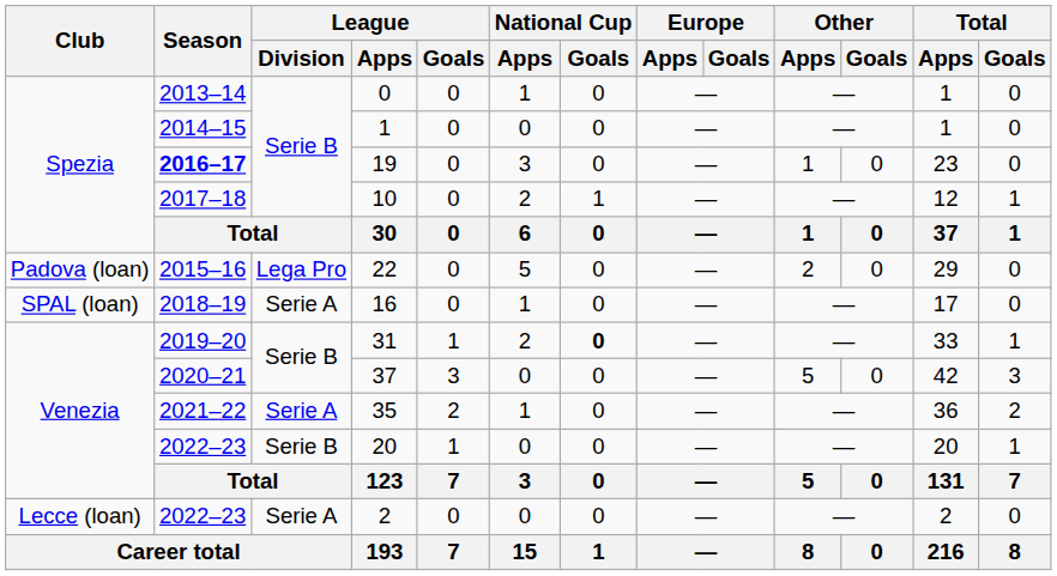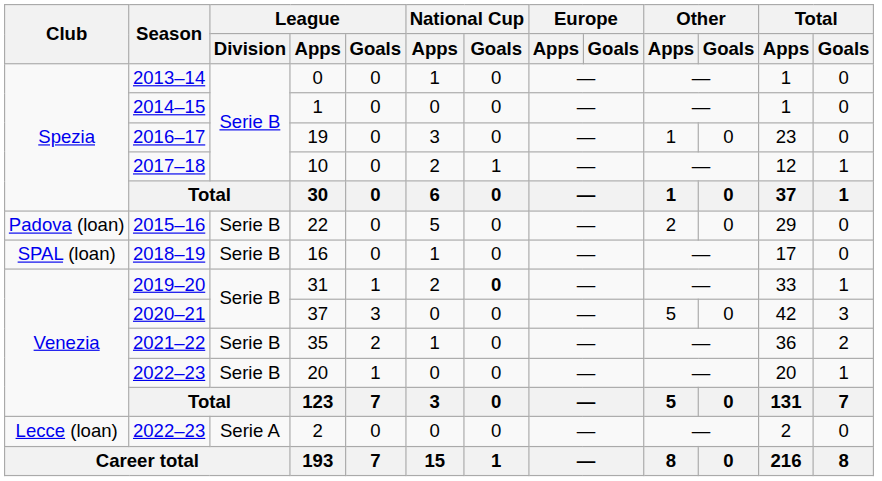 <table class="wikitable" style="text-align:center">
 <tr>
 <th rowspan="2">Club</th>
 <th rowspan="2">Season</th>
 <th colspan="3">League</th>
 <th colspan="2">National Cup</th>
 <th colspan="2">Europe</th>
 <th colspan="2">Other</th>
 <th colspan="2">Total</th>
 </tr>
 <tr>
 <th>Division</th>
 <th>Apps</th>
 <th>Goals</th>
 <th>Apps</th>
 <th>Goals</th>
 <th>Apps</th>
 <th>Goals</th>
 <th>Apps</th>
 <th>Goals</th>
 <th>Apps</th>
 <th>Goals</th>
 </tr>
 <tr>
 <td rowspan="5"><a href='#'>Spezia</a></td>
 <td><a href='#'>2013–14</a></td>
 <td rowspan="4"><a href='#'>Serie B</a></td>
 <td>0</td>
 <td>0</td>
 <td>1</td>
 <td>0</td>
 <td colspan="2">—</td>
 <td colspan="2">—</td>
 <td>1</td>
 <td>0</td>
 </tr>
 <tr>
 <td><a href='#'>2014–15</a></td>
 <td>1</td>
 <td>0</td>
 <td>0</td>
 <td>0</td>
 <td colspan="2">—</td>
 <td colspan="2">—</td>
 <td>1</td>
 <td>0</td>
 </tr>
 <tr>
-<td><strong><a href='#'>2016–17</a></strong></td>
+<td><a href='#'>2016–17</a></td>
 <td>19</td>
 <td>0</td>
 <td>3</td>
 <td>0</td>
 <td colspan="2">—</td>
 <td>1</td>
 <td>0</td>
 <td>23</td>
 <td>0</td>
 </tr>
 <tr>
 <td><a href='#'>2017–18</a></td>
 <td>10</td>
 <td>0</td>
 <td>2</td>
 <td>1</td>
 <td colspan="2">—</td>
 <td colspan="2">—</td>
 <td>12</td>
 <td>1</td>
 </tr>
 <tr>
 <th colspan="2">Total</th>
 <th>30</th>
 <th>0</th>
 <th>6</th>
 <th>0</th>
 <th colspan="2">—</th>
 <th>1</th>
 <th>0</th>
 <th>37</th>
 <th>1</th>
 </tr>
 <tr>
 <td><a href='#'>Padova</a> (loan)</td>
 <td><a href='#'>2015–16</a></td>
-<td><a href='#'>Lega Pro</a></td>
+<td>Serie B</td>
 <td>22</td>
 <td>0</td>
 <td>5</td>
 <td>0</td>
 <td colspan="2">—</td>
 <td>2</td>
 <td>0</td>
 <td>29</td>
 <td>0</td>
 </tr>
 <tr>
 <td><a href='#'>SPAL</a> (loan)</td>
 <td><a href='#'>2018–19</a></td>
-<td>Serie A</td>
+<td>Serie B</td>
 <td>16</td>
 <td>0</td>
 <td>1</td>
 <td>0</td>
 <td colspan="2">—</td>
 <td colspan="2">—</td>
 <td>17</td>
 <td>0</td>
 </tr>
 <tr>
 <td rowspan="5"><a href='#'>Venezia</a></td>
 <td><a href='#'>2019–20</a></td>
 <td rowspan="2">Serie B</td>
 <td>31</td>
 <td>1</td>
 <td>2</td>
 <td><strong>0</strong></td>
 <td colspan="2">—</td>
 <td colspan="2">—</td>
 <td>33</td>
 <td>1</td>
 </tr>
 <tr>
 <td><a href='#'>2020–21</a></td>
 <td>37</td>
 <td>3</td>
 <td>0</td>
 <td>0</td>
 <td colspan="2">—</td>
 <td>5</td>
 <td>0</td>
 <td>42</td>
 <td>3</td>
 </tr>
 <tr>
 <td><a href='#'>2021–22</a></td>
-<td><a href='#'>Serie A</a></td>
+<td>Serie B</td>
 <td>35</td>
 <td>2</td>
 <td>1</td>
 <td>0</td>
 <td colspan="2">—</td>
 <td colspan="2">—</td>
 <td>36</td>
 <td>2</td>
 </tr>
 <tr>
 <td><a href='#'>2022–23</a></td>
 <td>Serie B</td>
 <td>20</td>
 <td>1</td>
 <td>0</td>
 <td>0</td>
 <td colspan="2">—</td>
 <td colspan="2">—</td>
 <td>20</td>
 <td>1</td>
 </tr>
 <tr>
 <th colspan="2">Total</th>
 <th>123</th>
 <th>7</th>
 <th>3</th>
 <th>0</th>
 <th colspan="2">—</th>
 <th>5</th>
 <th>0</th>
 <th>131</th>
 <th>7</th>
 </tr>
 <tr>
 <td><a href='#'>Lecce</a> (loan)</td>
 <td><a href='#'>2022–23</a></td>
 <td>Serie A</td>
 <td>2</td>
 <td>0</td>
 <td>0</td>
 <td>0</td>
 <td colspan="2">—</td>
 <td colspan="2">—</td>
 <td>2</td>
 <td>0</td>
 </tr>
 <tr>
 <th colspan="3">Career total</th>
 <th>193</th>
 <th>7</th>
 <th>15</th>
 <th>1</th>
 <th colspan="2">—</th>
 <th>8</th>
 <th>0</th>
 <th>216</th>
 <th>8</th>
 </tr>
 </table>
